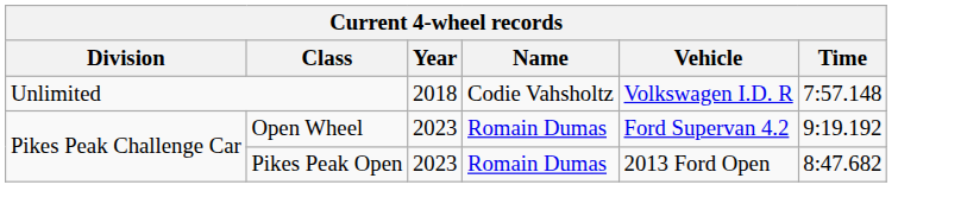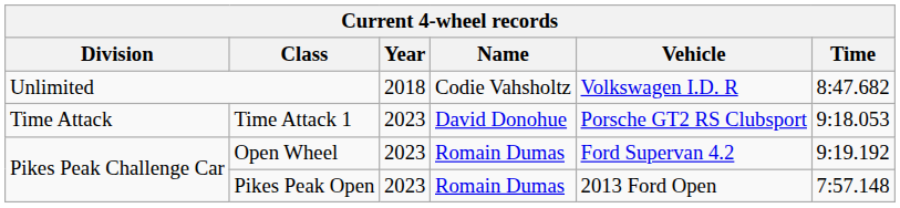 <table class="wikitable sortable">
 <tr>
 <th colspan="6">Current 4-wheel records</th>
 </tr>
 <tr>
 <th class="unsortable">Division</th>
 <th class="unsortable">Class</th>
 <th>Year</th>
 <th class="unsortable">Name</th>
 <th class="unsortable">Vehicle</th>
 <th>Time</th>
 </tr>
 <tr>
 <td colspan="2">Unlimited</td>
 <td>2018</td>
 <td>Codie Vahsholtz</td>
 <td><a href='#'>Volkswagen I.D. R</a></td>
-<td>7:57.148</td>
+<td>8:47.682</td>
+</tr>
+<tr>
+<td>Time Attack</td>
+<td>Time Attack 1</td>
+<td>2023</td>
+<td><a href='#'>David Donohue</a></td>
+<td><a href='#'>Porsche GT2 RS Clubsport</a></td>
+<td>9:18.053</td>
 </tr>
 <tr>
 <td rowspan="3">Pikes Peak Challenge Car</td>
 <td>Open Wheel</td>
 <td>2023</td>
 <td><a href='#'>Romain Dumas</a></td>
 <td><a href='#'>Ford Supervan 4.2</a></td>
 <td>9:19.192</td>
 </tr>
 <tr>
 <td>Pikes Peak Open</td>
 <td>2023</td>
 <td><a href='#'>Romain Dumas</a></td>
 <td>2013 Ford Open</td>
-<td>8:47.682</td>
+<td>7:57.148</td>
 </tr>
 </table>
